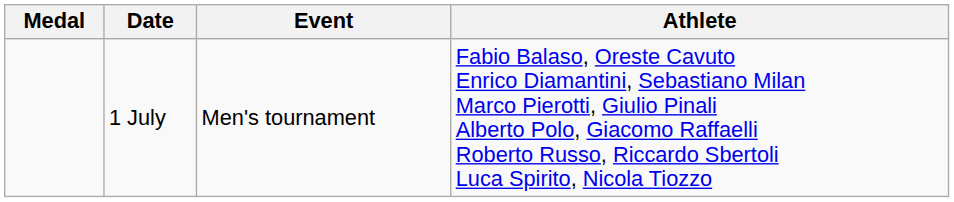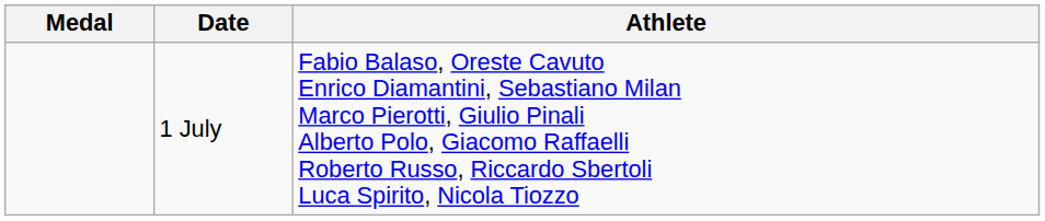 <table class="wikitable sortable" width=55% style="font-size:100%; text-align:left;">
 <tr>
 <th>Medal</th>
 <th>Date</th>
-<th>Event</th>
 <th>Athlete</th>
 </tr>
 <tr>
 <td></td>
 <td>1 July</td>
-<td>Men's tournament</td>
 <td><a href='#'>Fabio Balaso</a>, <a href='#'>Oreste Cavuto</a><br><a href='#'>Enrico Diamantini</a>, <a href='#'>Sebastiano Milan</a><br><a href='#'>Marco Pierotti</a>, <a href='#'>Giulio Pinali</a><br><a href='#'>Alberto Polo</a>, <a href='#'>Giacomo Raffaelli</a><br><a href='#'>Roberto Russo</a>, <a href='#'>Riccardo Sbertoli</a><br><a href='#'>Luca Spirito</a>, <a href='#'>Nicola Tiozzo</a></td>
 </tr>
 </table>
